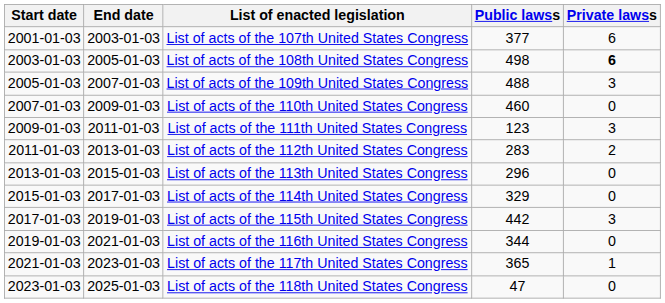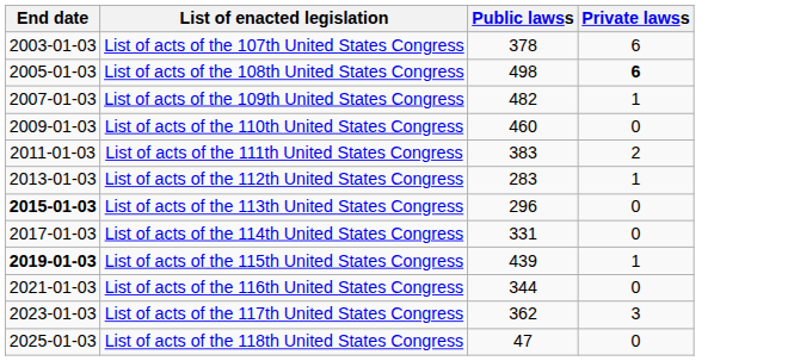 <table class="wikitable" style="text-align:center;">
 <tr>
-<th>Start date</th>
 <th>End date</th>
 <th>List of enacted legislation</th>
 <th><a href='#'>Public laws</a>s</th>
 <th><a href='#'>Private laws</a>s</th>
 </tr>
 <tr>
-<td>2001-01-03</td>
 <td>2003-01-03</td>
 <td><a href='#'>List of acts of the 107th United States Congress</a></td>
-<td>377</td>
+<td>378</td>
 <td>6</td>
 </tr>
 <tr>
-<td>2003-01-03</td>
 <td>2005-01-03</td>
 <td><a href='#'>List of acts of the 108th United States Congress</a></td>
 <td>498</td>
 <td><strong>6</strong></td>
 </tr>
 <tr>
-<td>2005-01-03</td>
 <td>2007-01-03</td>
 <td><a href='#'>List of acts of the 109th United States Congress</a></td>
-<td>488</td>
-<td>3</td>
+<td>482</td>
+<td>1</td>
 </tr>
 <tr>
-<td>2007-01-03</td>
 <td>2009-01-03</td>
 <td><a href='#'>List of acts of the 110th United States Congress</a></td>
 <td>460</td>
 <td>0</td>
 </tr>
 <tr>
-<td>2009-01-03</td>
 <td>2011-01-03</td>
 <td><a href='#'>List of acts of the 111th United States Congress</a></td>
-<td>123</td>
-<td>3</td>
-</tr>
-<tr>
-<td>2011-01-03</td>
-<td>2013-01-03</td>
-<td><a href='#'>List of acts of the 112th United States Congress</a></td>
-<td>283</td>
+<td>383</td>
 <td>2</td>
 </tr>
 <tr>
 <td>2013-01-03</td>
-<td>2015-01-03</td>
+<td><a href='#'>List of acts of the 112th United States Congress</a></td>
+<td>283</td>
+<td>1</td>
+</tr>
+<tr>
+<td><strong>2015-01-03</strong></td>
 <td><a href='#'>List of acts of the 113th United States Congress</a></td>
 <td>296</td>
 <td>0</td>
 </tr>
 <tr>
-<td>2015-01-03</td>
 <td>2017-01-03</td>
 <td><a href='#'>List of acts of the 114th United States Congress</a></td>
-<td>329</td>
+<td>331</td>
 <td>0</td>
 </tr>
 <tr>
-<td>2017-01-03</td>
-<td>2019-01-03</td>
+<td><strong>2019-01-03</strong></td>
 <td><a href='#'>List of acts of the 115th United States Congress</a></td>
-<td>442</td>
-<td>3</td>
+<td>439</td>
+<td>1</td>
 </tr>
 <tr>
-<td>2019-01-03</td>
 <td>2021-01-03</td>
 <td><a href='#'>List of acts of the 116th United States Congress</a></td>
 <td>344</td>
 <td>0</td>
 </tr>
 <tr>
-<td>2021-01-03</td>
 <td>2023-01-03</td>
 <td><a href='#'>List of acts of the 117th United States Congress</a></td>
-<td>365</td>
-<td>1</td>
+<td>362</td>
+<td>3</td>
 </tr>
 <tr>
-<td>2023-01-03</td>
 <td>2025-01-03</td>
 <td><a href='#'>List of acts of the 118th United States Congress</a></td>
 <td>47</td>
 <td>0</td>
 </tr>
 </table>
